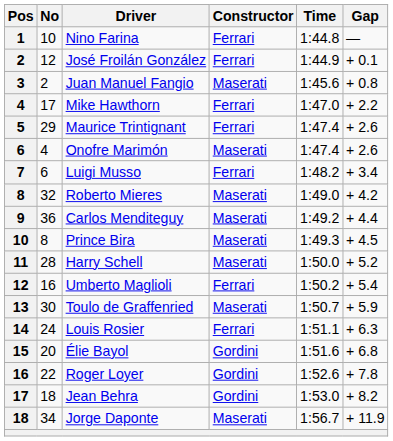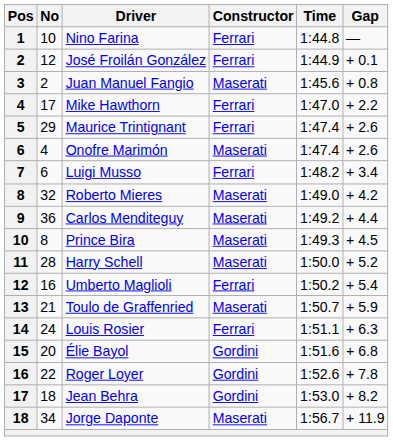 <table class="wikitable sortable" style="font-size: 95%;">
 <tr>
 <th>Pos</th>
 <th>No</th>
 <th>Driver</th>
 <th>Constructor</th>
 <th>Time</th>
 <th>Gap</th>
 </tr>
 <tr>
 <th>1</th>
 <td>10</td>
 <td> <a href='#'>Nino Farina</a></td>
 <td><a href='#'>Ferrari</a></td>
 <td>1:44.8</td>
 <td>—</td>
 </tr>
 <tr>
 <th>2</th>
 <td>12</td>
 <td> <a href='#'>José Froilán González</a></td>
 <td><a href='#'>Ferrari</a></td>
 <td>1:44.9</td>
 <td>+ 0.1</td>
 </tr>
 <tr>
 <th>3</th>
 <td>2</td>
 <td> <a href='#'>Juan Manuel Fangio</a></td>
 <td><a href='#'>Maserati</a></td>
 <td>1:45.6</td>
 <td>+ 0.8</td>
 </tr>
 <tr>
 <th>4</th>
 <td>17</td>
 <td> <a href='#'>Mike Hawthorn</a></td>
 <td><a href='#'>Ferrari</a></td>
 <td>1:47.0</td>
 <td>+ 2.2</td>
 </tr>
 <tr>
 <th>5</th>
 <td>29</td>
 <td> <a href='#'>Maurice Trintignant</a></td>
 <td><a href='#'>Ferrari</a></td>
 <td>1:47.4</td>
 <td>+ 2.6</td>
 </tr>
 <tr>
 <th>6</th>
 <td>4</td>
 <td> <a href='#'>Onofre Marimón</a></td>
 <td><a href='#'>Maserati</a></td>
 <td>1:47.4</td>
 <td>+ 2.6</td>
 </tr>
 <tr>
 <th>7</th>
 <td>6</td>
 <td> <a href='#'>Luigi Musso</a></td>
 <td><a href='#'>Ferrari</a></td>
 <td>1:48.2</td>
 <td>+ 3.4</td>
 </tr>
 <tr>
 <th>8</th>
 <td>32</td>
 <td> <a href='#'>Roberto Mieres</a></td>
 <td><a href='#'>Maserati</a></td>
 <td>1:49.0</td>
 <td>+ 4.2</td>
 </tr>
 <tr>
 <th>9</th>
 <td>36</td>
 <td> <a href='#'>Carlos Menditeguy</a></td>
 <td><a href='#'>Maserati</a></td>
 <td>1:49.2</td>
 <td>+ 4.4</td>
 </tr>
 <tr>
 <th>10</th>
 <td>8</td>
 <td> <a href='#'>Prince Bira</a></td>
 <td><a href='#'>Maserati</a></td>
 <td>1:49.3</td>
 <td>+ 4.5</td>
 </tr>
 <tr>
 <th>11</th>
 <td>28</td>
 <td> <a href='#'>Harry Schell</a></td>
 <td><a href='#'>Maserati</a></td>
 <td>1:50.0</td>
 <td>+ 5.2</td>
 </tr>
 <tr>
 <th>12</th>
 <td>16</td>
 <td> <a href='#'>Umberto Maglioli</a></td>
 <td><a href='#'>Ferrari</a></td>
 <td>1:50.2</td>
 <td>+ 5.4</td>
 </tr>
 <tr>
 <th>13</th>
-<td>30</td>
+<td>21</td>
 <td> <a href='#'>Toulo de Graffenried</a></td>
 <td><a href='#'>Maserati</a></td>
 <td>1:50.7</td>
 <td>+ 5.9</td>
 </tr>
 <tr>
 <th>14</th>
 <td>24</td>
 <td> <a href='#'>Louis Rosier</a></td>
 <td><a href='#'>Ferrari</a></td>
 <td>1:51.1</td>
 <td>+ 6.3</td>
 </tr>
 <tr>
 <th>15</th>
 <td>20</td>
 <td> <a href='#'>Élie Bayol</a></td>
 <td><a href='#'>Gordini</a></td>
 <td>1:51.6</td>
 <td>+ 6.8</td>
 </tr>
 <tr>
 <th>16</th>
 <td>22</td>
 <td> <a href='#'>Roger Loyer</a></td>
 <td><a href='#'>Gordini</a></td>
 <td>1:52.6</td>
 <td>+ 7.8</td>
 </tr>
 <tr>
 <th>17</th>
 <td>18</td>
 <td> <a href='#'>Jean Behra</a></td>
 <td><a href='#'>Gordini</a></td>
 <td>1:53.0</td>
 <td>+ 8.2</td>
 </tr>
 <tr>
 <th>18</th>
 <td>34</td>
 <td> <a href='#'>Jorge Daponte</a></td>
 <td><a href='#'>Maserati</a></td>
 <td>1:56.7</td>
 <td>+ 11.9</td>
 </tr>
 <tr>
 <th colspan="7"></th>
 </tr>
 </table>
